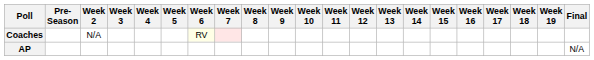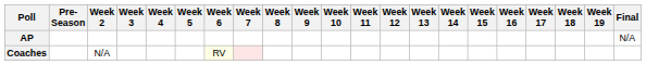 <table class="wikitable" style="white-space:nowrap;font-size:90%">
 <tr>
 <th>Poll</th>
 <th>Pre-<br>Season</th>
 <th>Week<br>2</th>
 <th>Week<br>3</th>
 <th>Week<br>4</th>
 <th>Week<br>5</th>
 <th>Week<br>6</th>
 <th>Week<br>7</th>
 <th>Week<br>8</th>
 <th>Week<br>9</th>
 <th>Week<br>10</th>
 <th>Week<br>11</th>
 <th>Week<br>12</th>
 <th>Week<br>13</th>
 <th>Week<br>14</th>
 <th>Week<br>15</th>
 <th>Week<br>16</th>
 <th>Week<br>17</th>
 <th>Week<br>18</th>
 <th>Week<br>19</th>
 <th>Final</th>
 </tr>
 <tr style="text-align:center;">
+<th>AP</th>
+<td style="background:#FFF;"></td>
+<td style="background:#FFF;"></td>
+<td style="background:#FFF;"></td>
+<td style="background:#FFF;"></td>
+<td style="background:#FFF;"></td>
+<td style="background:#FFF;"></td>
+<td style="background:#FFF;"></td>
+<td style="background:#FFF;"></td>
+<td style="background:#FFF;"></td>
+<td style="background:#FFF;"></td>
+<td style="background:#FFF;"></td>
+<td style="background:#FFF;"></td>
+<td style="background:#FFF;"></td>
+<td style="background:#FFF;"></td>
+<td style="background:#FFF;"></td>
+<td style="background:#FFF;"></td>
+<td style="background:#FFF;"></td>
+<td style="background:#FFF;"></td>
+<td style="background:#FFF;"></td>
+<td style="background:#FFF;">N/A</td>
+</tr>
+<tr style="text-align:center;">
 <th>Coaches</th>
 <td style="background:#FFF;"></td>
 <td style="background:#FFF;">N/A</td>
 <td style="background:#FFF;"></td>
 <td style="background:#FFF;"></td>
 <td style="background:#FFF;"></td>
 <td style="background:#FFFFE6;">RV</td>
 <td style="background:#FFE6E6;"></td>
 <td style="background:#FFF;"></td>
 <td style="background:#FFF;"></td>
 <td style="background:#FFF;"></td>
 <td style="background:#FFF;"></td>
 <td style="background:#FFF;"></td>
 <td style="background:#FFF;"></td>
 <td style="background:#FFF;"></td>
 <td style="background:#FFF;"></td>
 <td style="background:#FFF;"></td>
 <td style="background:#FFF;"></td>
 <td style="background:#FFF;"></td>
 <td style="background:#FFF;"></td>
 <td style="background:#FFF;"></td>
 </tr>
-<tr style="text-align:center;">
-<th>AP</th>
-<td style="background:#FFF;"></td>
-<td style="background:#FFF;"></td>
-<td style="background:#FFF;"></td>
-<td style="background:#FFF;"></td>
-<td style="background:#FFF;"></td>
-<td style="background:#FFF;"></td>
-<td style="background:#FFF;"></td>
-<td style="background:#FFF;"></td>
-<td style="background:#FFF;"></td>
-<td style="background:#FFF;"></td>
-<td style="background:#FFF;"></td>
-<td style="background:#FFF;"></td>
-<td style="background:#FFF;"></td>
-<td style="background:#FFF;"></td>
-<td style="background:#FFF;"></td>
-<td style="background:#FFF;"></td>
-<td style="background:#FFF;"></td>
-<td style="background:#FFF;"></td>
-<td style="background:#FFF;"></td>
-<td style="background:#FFF;">N/A</td>
-</tr>
 </table>
